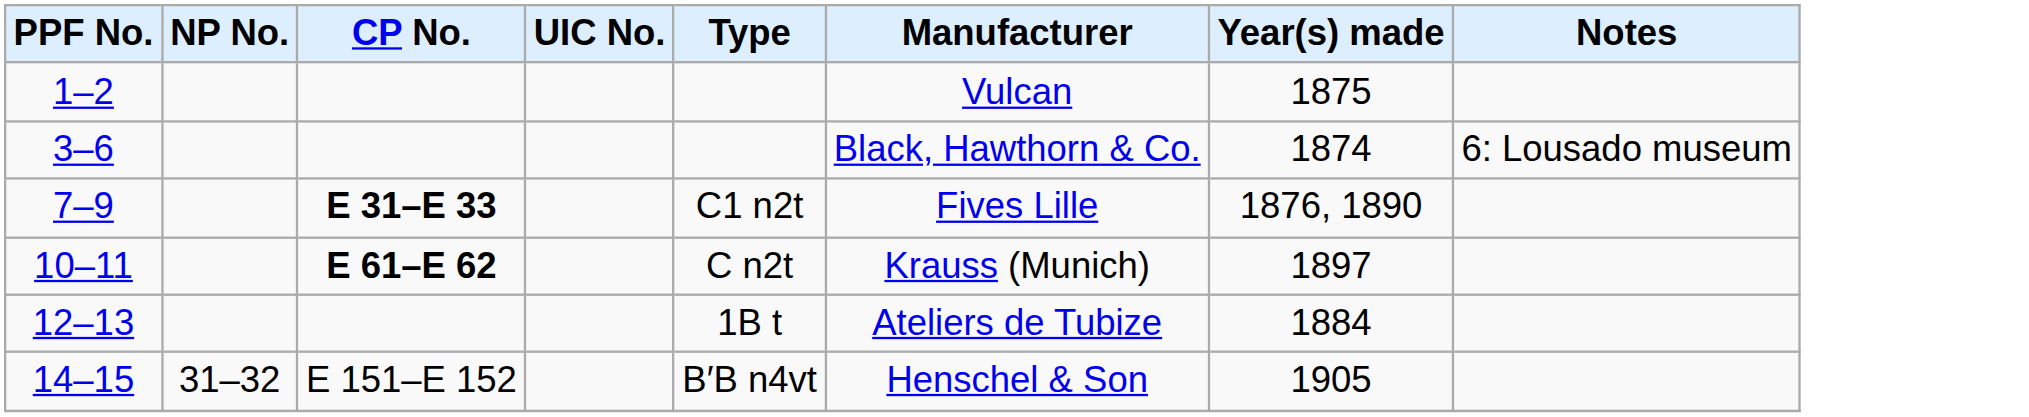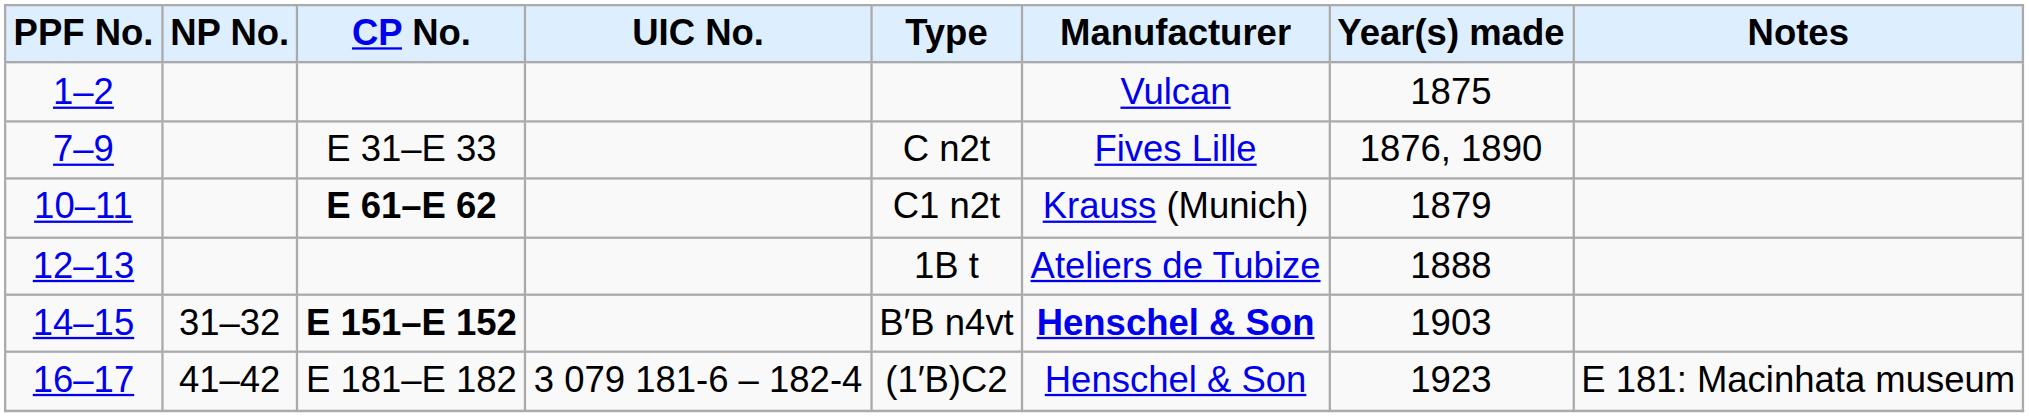 <table class="wikitable" style=text-align:center;>
 <tr>
 <th style=background-color:#def;>PPF No.</th>
 <th style=background-color:#def;>NP No.</th>
 <th style=background-color:#def;><a href='#'>CP</a> No.</th>
 <th style=background-color:#def;>UIC No.</th>
 <th style=background-color:#def;>Type</th>
 <th style=background-color:#def;>Manufacturer</th>
 <th style=background-color:#def;>Year(s) made</th>
 <th style=background-color:#def;>Notes</th>
 </tr>
 <tr>
 <td><a href='#'>1–2</a></td>
 <td></td>
 <td></td>
 <td></td>
 <td></td>
 <td><a href='#'>Vulcan</a></td>
 <td>1875</td>
 <td align=left></td>
 </tr>
 <tr>
-<td><a href='#'>3–6</a></td>
-<td></td>
-<td></td>
-<td></td>
-<td></td>
-<td><a href='#'>Black, Hawthorn & Co.</a></td>
-<td>1874</td>
-<td align=left>6: Lousado museum</td>
-</tr>
-<tr>
 <td><a href='#'>7–9</a></td>
 <td></td>
-<td><strong>E 31–E 33</strong></td>
+<td>E 31–E 33</td>
 <td></td>
-<td>C1 n2t</td>
+<td>C n2t</td>
 <td><a href='#'>Fives Lille</a></td>
 <td>1876, 1890</td>
 <td align=left></td>
 </tr>
 <tr>
 <td><a href='#'>10–11</a></td>
 <td></td>
 <td><strong>E 61–E 62</strong></td>
 <td></td>
-<td>C n2t</td>
+<td>C1 n2t</td>
 <td><a href='#'>Krauss</a> (Munich)</td>
-<td>1897</td>
+<td>1879</td>
 <td align=left></td>
 </tr>
 <tr>
 <td><a href='#'>12–13</a></td>
 <td></td>
 <td></td>
 <td></td>
 <td>1B t</td>
 <td><a href='#'>Ateliers de Tubize</a></td>
-<td>1884</td>
+<td>1888</td>
 <td align=left></td>
 </tr>
 <tr>
 <td><a href='#'>14–15</a></td>
 <td>31–32</td>
-<td>E 151–E 152</td>
+<td><strong>E 151–E 152</strong></td>
 <td></td>
 <td>B′B n4vt</td>
+<td><strong><a href='#'>Henschel & Son</a></strong></td>
+<td>1903</td>
+<td align=left></td>
+</tr>
+<tr>
+<td><a href='#'>16–17</a></td>
+<td>41–42</td>
+<td>E 181–E 182</td>
+<td>3 079 181-6 – 182-4</td>
+<td>(1′B)C2</td>
 <td><a href='#'>Henschel & Son</a></td>
-<td>1905</td>
-<td align=left></td>
+<td>1923</td>
+<td align=left>E 181: Macinhata museum</td>
 </tr>
 <tr>
 </tr>
 </table>
